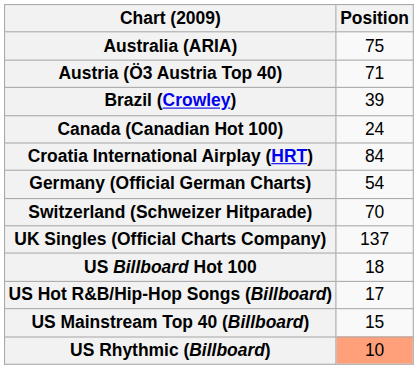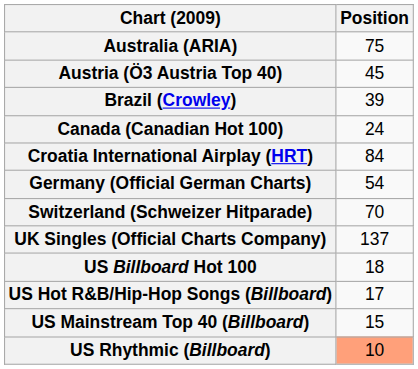 <table class="wikitable sortable plainrowheaders" style="text-align:center;">
 <tr>
 <th>Chart (2009)</th>
 <th>Position</th>
 </tr>
 <tr>
 <th scope="row">Australia (ARIA)</th>
 <td align="center">75</td>
 </tr>
 <tr>
 <th scope="row">Austria (Ö3 Austria Top 40)</th>
-<td align="center">71</td>
+<td align="center">45</td>
 </tr>
 <tr>
 <th scope="row">Brazil (<a href='#'>Crowley</a>)</th>
 <td style="text-align:center;">39</td>
 </tr>
 <tr>
 <th scope="row">Canada (Canadian Hot 100)</th>
 <td style="text-align:center;">24</td>
 </tr>
 <tr>
 <th scope="row">Croatia International Airplay (<a href='#'>HRT</a>)</th>
 <td>84</td>
 </tr>
 <tr>
 <th scope="row">Germany (Official German Charts)</th>
 <td style="text-align:center;">54</td>
 </tr>
 <tr>
 <th scope="row">Switzerland (Schweizer Hitparade)</th>
 <td align="center">70</td>
 </tr>
 <tr>
 <th scope="row">UK Singles (Official Charts Company)</th>
 <td style="text-align:center;">137</td>
 </tr>
 <tr>
 <th scope="row">US <em>Billboard</em> Hot 100</th>
 <td style="text-align:center;">18</td>
 </tr>
 <tr>
 <th scope="row">US Hot R&B/Hip-Hop Songs (<em>Billboard</em>)</th>
 <td>17</td>
 </tr>
 <tr>
 <th scope="row">US Mainstream Top 40 (<em>Billboard</em>)</th>
 <td>15</td>
 </tr>
 <tr>
 <th scope="row">US Rhythmic (<em>Billboard</em>)</th>
 <td style="background: lightsalmon;">10</td>
 </tr>
 </table>
